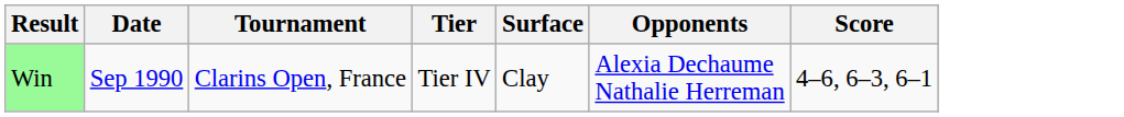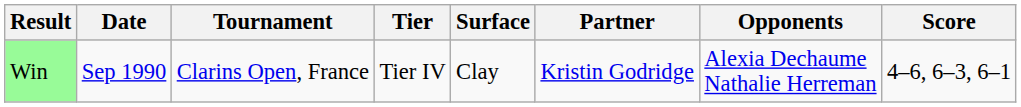 <table class="sortable wikitable">
 <tr>
 <th>Result</th>
 <th>Date</th>
 <th>Tournament</th>
 <th>Tier</th>
 <th>Surface</th>
+<th>Partner</th>
 <th>Opponents</th>
 <th class="unsortable">Score</th>
 </tr>
 <tr>
 <td style="background:#98FB98;">Win</td>
 <td><a href='#'>Sep 1990</a></td>
 <td><a href='#'>Clarins Open</a>, France</td>
 <td>Tier IV</td>
 <td>Clay</td>
+<td> <a href='#'>Kristin Godridge</a></td>
 <td> <a href='#'>Alexia Dechaume</a> <br>  <a href='#'>Nathalie Herreman</a></td>
 <td>4–6, 6–3, 6–1</td>
 </tr>
 </table>
